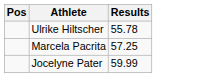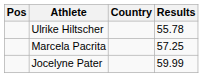 <table class="wikitable">
 <tr>
 <th>Pos</th>
 <th>Athlete</th>
+<th>Country</th>
 <th>Results</th>
 </tr>
 <tr>
 <td align="center"></td>
 <td>Ulrike Hiltscher</td>
+<td></td>
 <td>55.78</td>
 </tr>
 <tr>
 <td align="center"></td>
 <td>Marcela Pacrita</td>
+<td></td>
 <td>57.25</td>
 </tr>
 <tr>
 <td align="center"></td>
 <td>Jocelyne Pater</td>
+<td></td>
 <td>59.99</td>
 </tr>
 </table>
